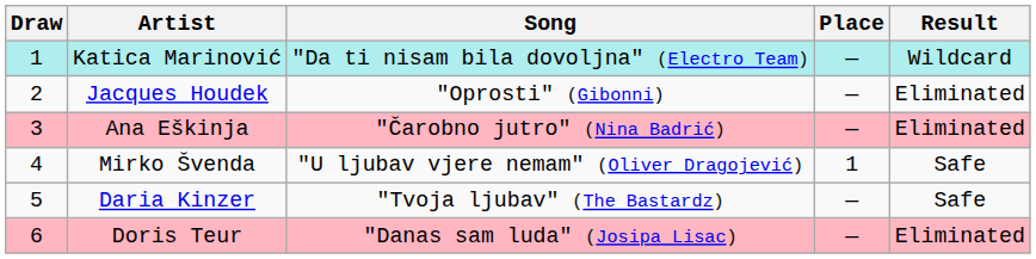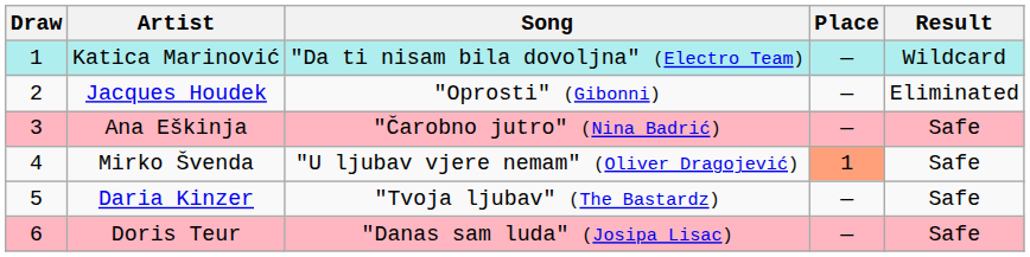 <table class="wikitable plainrowheaders" style="margin: 1em auto 1em auto; text-align:center;">
 <tr>
 <th>Draw</th>
 <th>Artist</th>
 <th>Song </th>
 <th>Place</th>
 <th>Result</th>
 </tr>
 <tr style="background:paleturquoise;">
 <td>1</td>
 <td>Katica Marinović</td>
 <td>"Da ti nisam bila dovoljna" <small>(<a href='#'>Electro Team</a>)</small></td>
 <td>—</td>
 <td>Wildcard</td>
 </tr>
 <tr>
 <td>2</td>
 <td><a href='#'>Jacques Houdek</a></td>
 <td>"Oprosti" <small>(<a href='#'>Gibonni</a>)</small></td>
 <td>—</td>
 <td>Eliminated</td>
 </tr>
 <tr style="background:lightpink;">
 <td>3</td>
 <td>Ana Eškinja</td>
 <td>"Čarobno jutro" <small>(<a href='#'>Nina Badrić</a>)</small></td>
 <td>—</td>
-<td>Eliminated</td>
+<td>Safe</td>
 </tr>
 <tr>
 <td>4</td>
 <td>Mirko Švenda</td>
 <td>"U ljubav vjere nemam" <small>(<a href='#'>Oliver Dragojević</a>)</small></td>
-<td>1</td>
+<td style="background: lightsalmon;">1</td>
 <td>Safe</td>
 </tr>
 <tr>
 <td>5</td>
 <td><a href='#'>Daria Kinzer</a></td>
 <td>"Tvoja ljubav" <small>(<a href='#'>The Bastardz</a>)</small></td>
 <td>—</td>
 <td>Safe</td>
 </tr>
 <tr style="background:lightpink;">
 <td>6</td>
 <td>Doris Teur</td>
 <td>"Danas sam luda" <small>(<a href='#'>Josipa Lisac</a>)</small></td>
 <td>—</td>
-<td>Eliminated</td>
+<td>Safe</td>
 </tr>
 </table>
